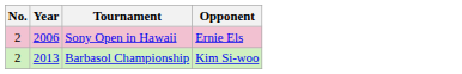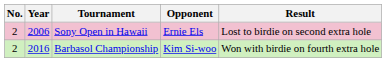 <table class="wikitable" style="font-size:95%">
 <tr>
 <th>No.</th>
 <th>Year</th>
 <th>Tournament</th>
 <th>Opponent</th>
+<th>Result</th>
 </tr>
 <tr style="background:#F2C1D1;">
 <td align=center>2</td>
 <td><a href='#'>2006</a></td>
 <td><a href='#'>Sony Open in Hawaii</a></td>
 <td> <a href='#'>Ernie Els</a></td>
+<td>Lost to birdie on second extra hole</td>
 </tr>
 <tr style="background:#D0F0C0;">
 <td align=center>2</td>
-<td><a href='#'>2013</a></td>
+<td><a href='#'>2016</a></td>
 <td><a href='#'>Barbasol Championship</a></td>
 <td> <a href='#'>Kim Si-woo</a></td>
+<td>Won with birdie on fourth extra hole</td>
 </tr>
 </table>
